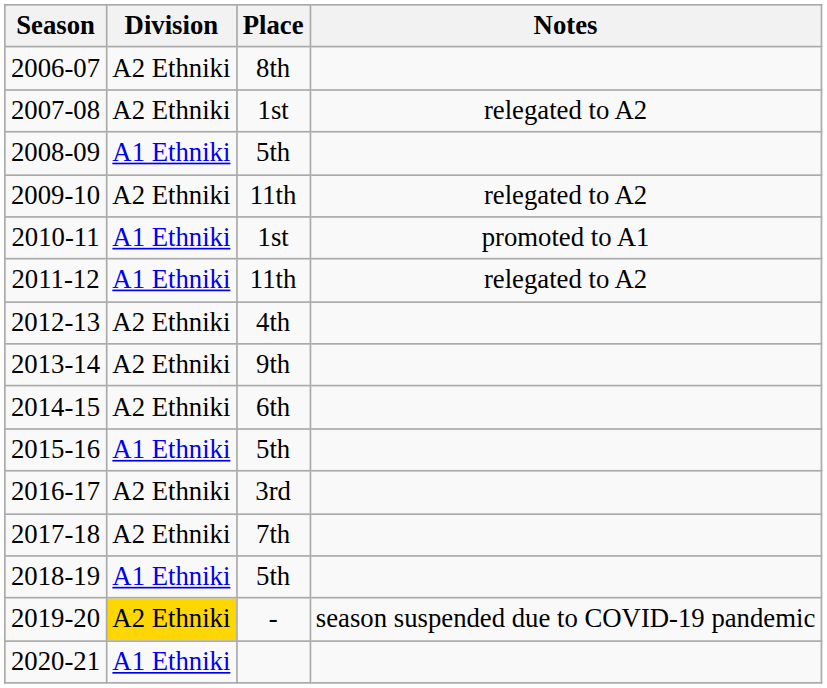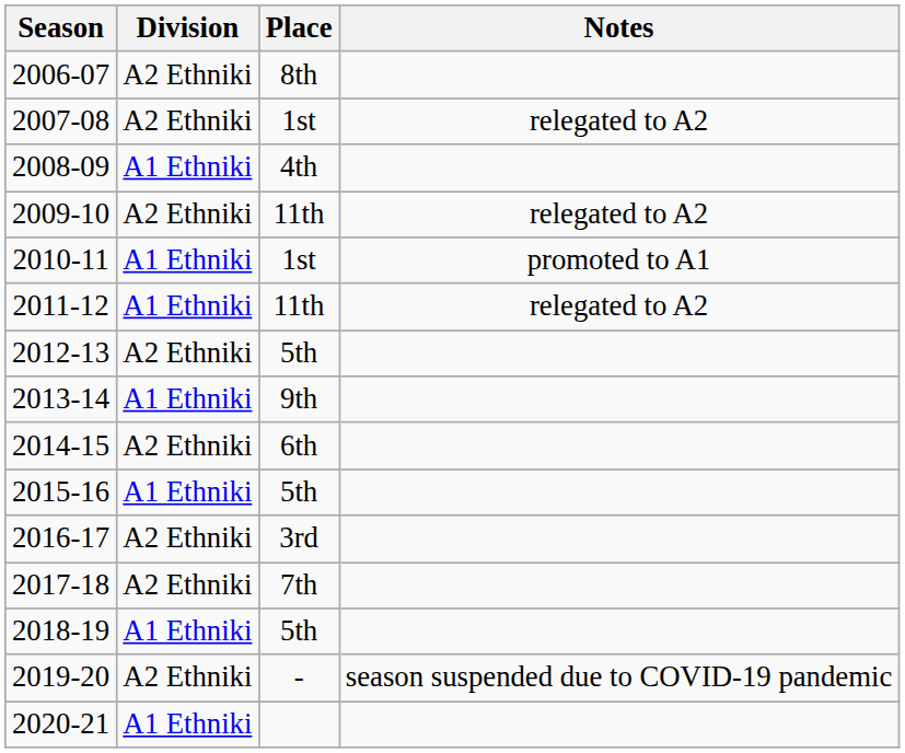 <table class="wikitable" style="text-align:center">
 <tr>
 <th>Season</th>
 <th>Division</th>
 <th>Place</th>
 <th>Notes</th>
 </tr>
 <tr>
 <td>2006-07</td>
 <td>A2 Ethniki</td>
 <td>8th</td>
 <td></td>
 </tr>
 <tr>
 <td>2007-08</td>
 <td>A2 Ethniki</td>
 <td>1st</td>
 <td>relegated to A2</td>
 </tr>
 <tr>
 <td>2008-09</td>
 <td><a href='#'>A1 Ethniki</a></td>
-<td>5th</td>
+<td>4th</td>
 <td></td>
 </tr>
 <tr>
 <td>2009-10</td>
 <td>A2 Ethniki</td>
 <td>11th</td>
 <td>relegated to A2</td>
 </tr>
 <tr>
 <td>2010-11</td>
 <td><a href='#'>A1 Ethniki</a></td>
 <td>1st</td>
 <td>promoted to A1</td>
 </tr>
 <tr>
 <td>2011-12</td>
 <td><a href='#'>A1 Ethniki</a></td>
 <td>11th</td>
 <td>relegated to A2</td>
 </tr>
 <tr>
 <td>2012-13</td>
 <td>A2 Ethniki</td>
-<td>4th</td>
+<td>5th</td>
 <td></td>
 </tr>
 <tr>
 <td>2013-14</td>
-<td>A2 Ethniki</td>
+<td><a href='#'>A1 Ethniki</a></td>
 <td>9th</td>
 <td></td>
 </tr>
 <tr>
 <td>2014-15</td>
 <td>A2 Ethniki</td>
 <td>6th</td>
 <td></td>
 </tr>
 <tr>
 <td>2015-16</td>
 <td><a href='#'>A1 Ethniki</a></td>
 <td>5th</td>
 <td></td>
 </tr>
 <tr>
 <td>2016-17</td>
 <td>A2 Ethniki</td>
 <td>3rd</td>
 <td></td>
 </tr>
 <tr>
 <td>2017-18</td>
 <td>A2 Ethniki</td>
 <td>7th</td>
 <td></td>
 </tr>
 <tr>
 <td>2018-19</td>
 <td><a href='#'>A1 Ethniki</a></td>
 <td>5th</td>
 <td></td>
 </tr>
 <tr>
 <td>2019-20</td>
-<td style="background: gold;">A2 Ethniki</td>
+<td>A2 Ethniki</td>
 <td>-</td>
 <td>season suspended due to COVID-19 pandemic</td>
 </tr>
 <tr>
 <td>2020-21</td>
 <td><a href='#'>A1 Ethniki</a></td>
 <td></td>
 <td></td>
 </tr>
 </table>
